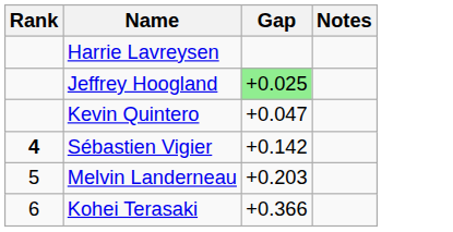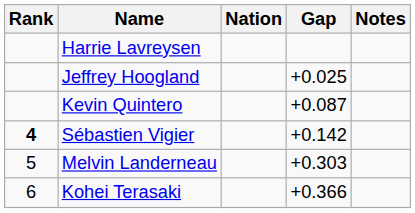 <table class="wikitable sortable" style="text-align:center">
 <tr>
 <th>Rank</th>
 <th>Name</th>
+<th>Nation</th>
 <th>Gap</th>
 <th>Notes</th>
 </tr>
 <tr>
 <td></td>
 <td align=left><a href='#'>Harrie Lavreysen</a></td>
+<td align=left></td>
 <td></td>
 <td></td>
 </tr>
 <tr>
 <td></td>
 <td align=left><a href='#'>Jeffrey Hoogland</a></td>
-<td style="background: lightgreen;">+0.025</td>
+<td align=left></td>
+<td>+0.025</td>
 <td></td>
 </tr>
 <tr>
 <td></td>
 <td align=left><a href='#'>Kevin Quintero</a></td>
-<td>+0.047</td>
+<td align=left></td>
+<td>+0.087</td>
 <td></td>
 </tr>
 <tr>
 <td><strong>4</strong></td>
 <td align=left><a href='#'>Sébastien Vigier</a></td>
+<td align=left></td>
 <td>+0.142</td>
 <td></td>
 </tr>
 <tr>
 <td>5</td>
 <td align=left><a href='#'>Melvin Landerneau</a></td>
-<td>+0.203</td>
+<td align=left></td>
+<td>+0.303</td>
 <td></td>
 </tr>
 <tr>
 <td>6</td>
 <td align=left><a href='#'>Kohei Terasaki</a></td>
+<td align=left></td>
 <td>+0.366</td>
 <td></td>
 </tr>
 </table>
